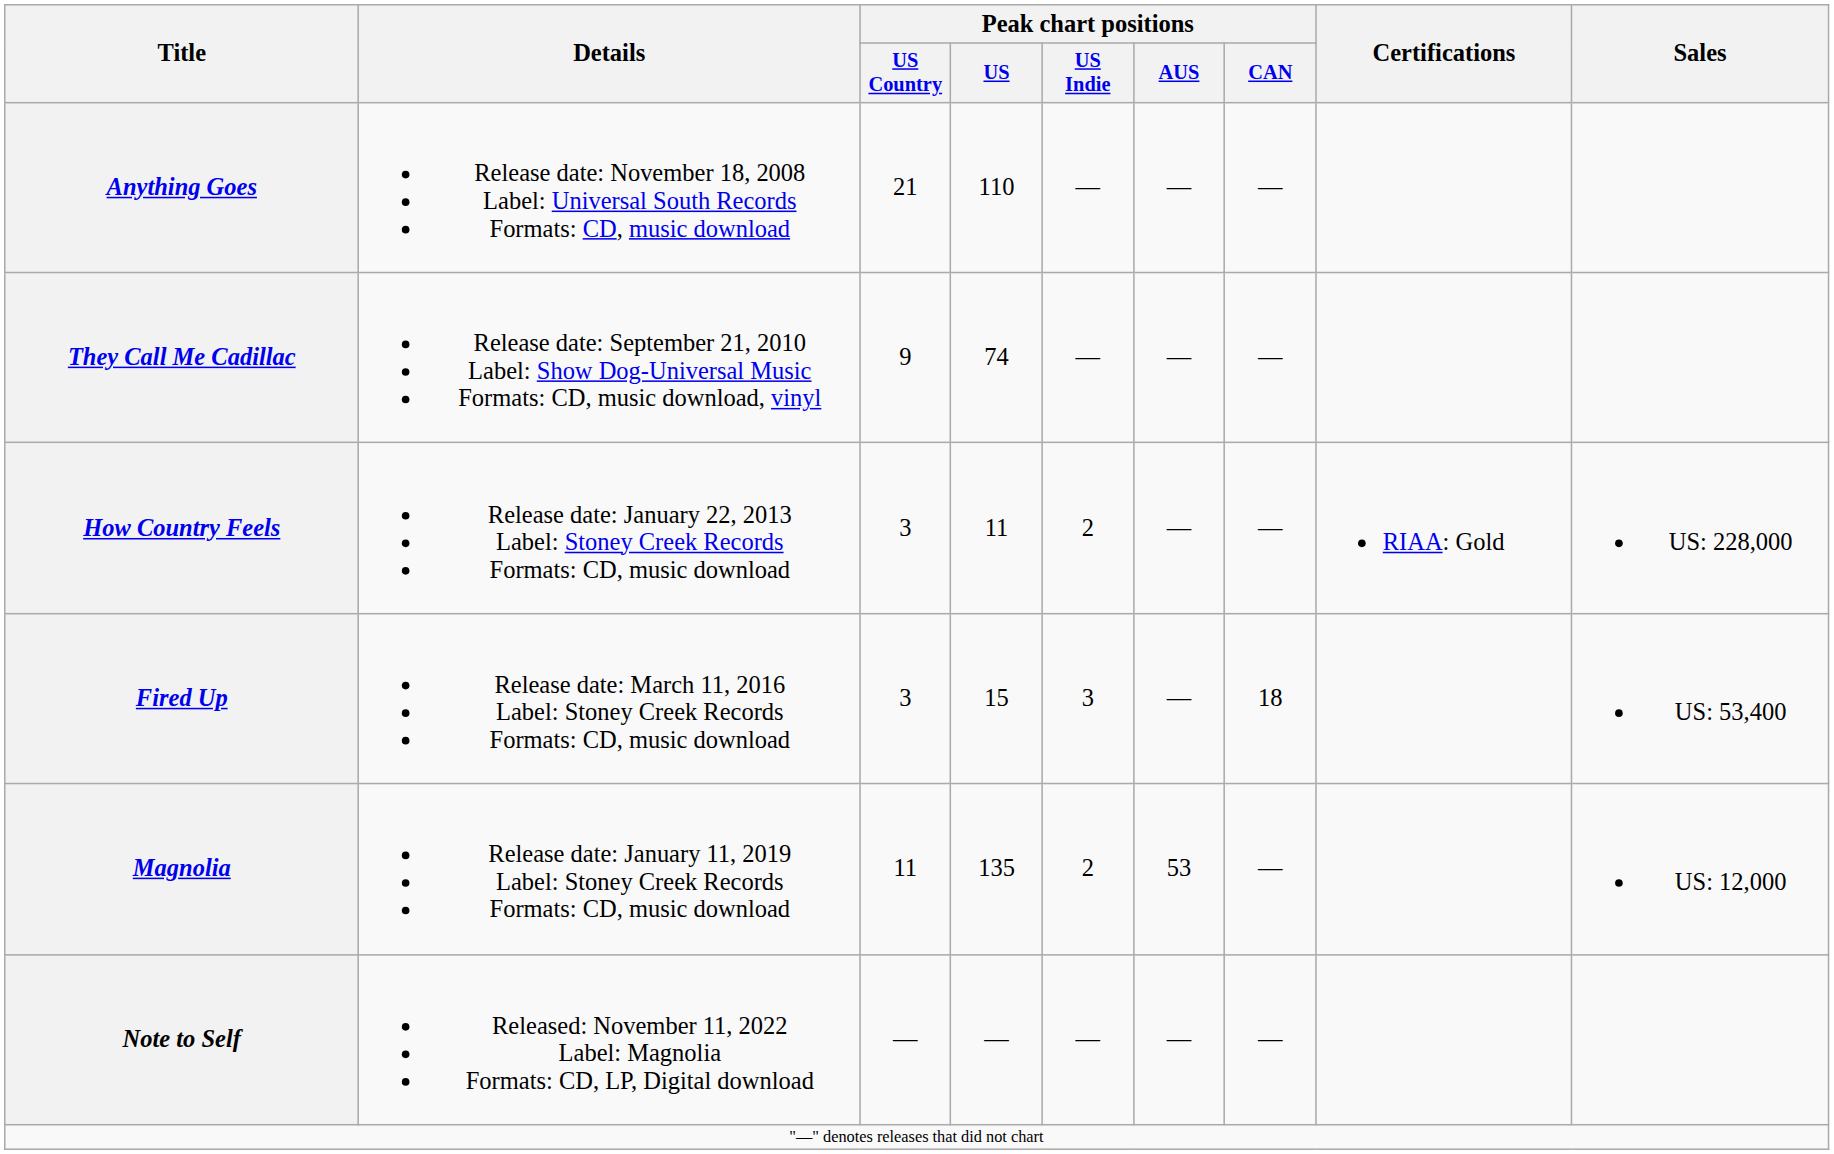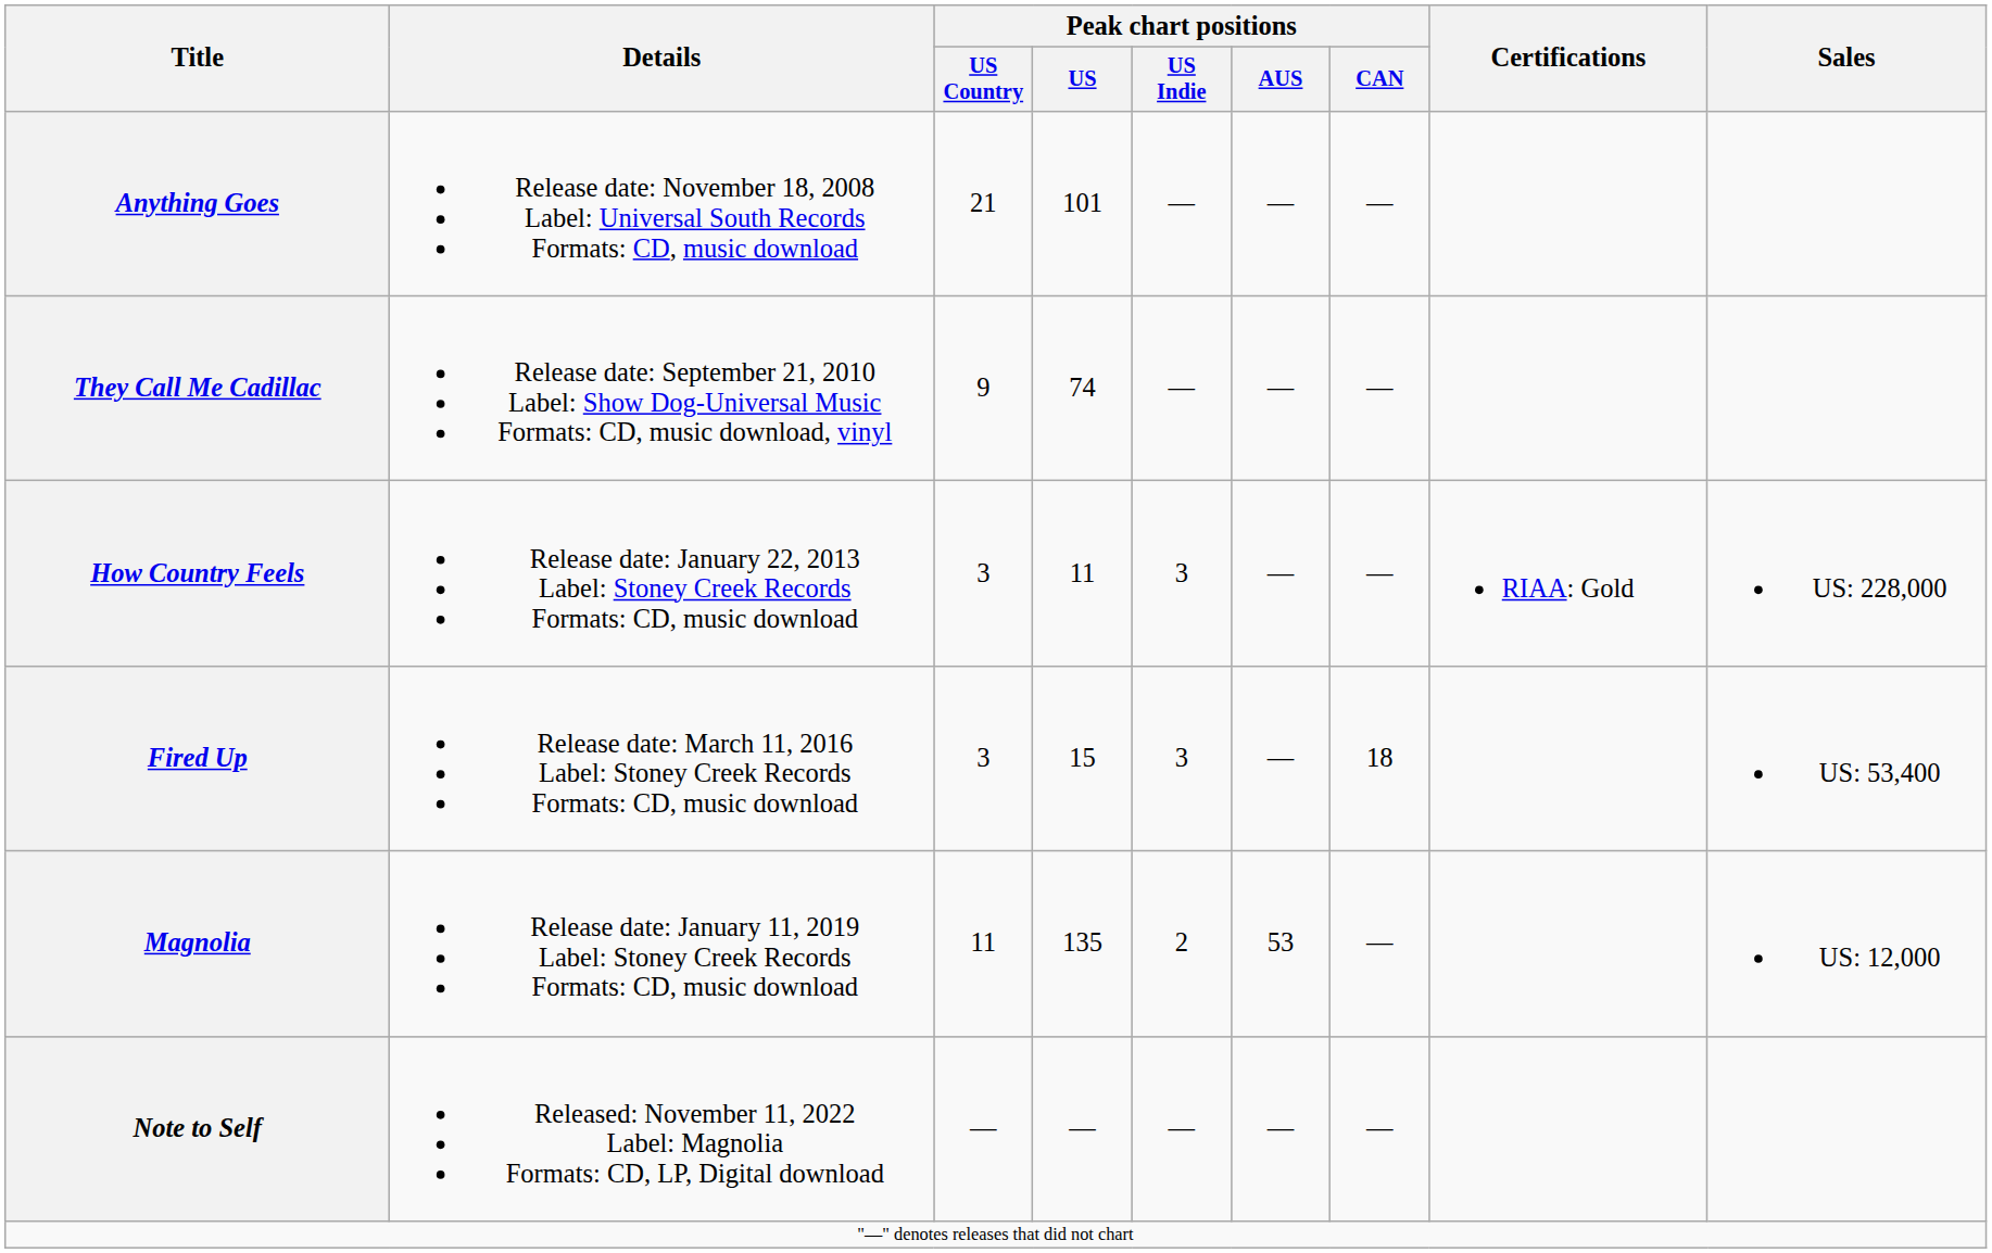 <table class="wikitable plainrowheaders" style="text-align:center;">
 <tr>
 <th rowspan="2" style="width:14em;">Title</th>
 <th rowspan="2" style="width:20em;">Details</th>
 <th colspan="5">Peak chart positions</th>
 <th rowspan="2" style="width:10em;">Certifications</th>
 <th rowspan="2" style="width:10em;">Sales</th>
 </tr>
 <tr style="font-size:smaller;">
 <th style="width:4em;"><a href='#'>US Country</a><br></th>
 <th style="width:4em;"><a href='#'>US</a><br></th>
 <th style="width:4em;"><a href='#'>US<br>Indie</a><br></th>
 <th style="width:4em;"><a href='#'>AUS</a><br></th>
 <th style="width:4em;"><a href='#'>CAN</a><br></th>
 </tr>
 <tr>
 <th scope="row"><em><a href='#'>Anything Goes</a></em></th>
 <td><br><ul><li>Release date: November 18, 2008</li><li>Label: <a href='#'>Universal South Records</a></li><li>Formats: <a href='#'>CD</a>, <a href='#'>music download</a></li></ul></td>
 <td>21</td>
-<td>110</td>
+<td>101</td>
 <td>—</td>
 <td>—</td>
 <td>—</td>
 <td></td>
 <td></td>
 </tr>
 <tr>
 <th scope="row"><em><a href='#'>They Call Me Cadillac</a></em></th>
 <td><br><ul><li>Release date: September 21, 2010</li><li>Label: <a href='#'>Show Dog-Universal Music</a></li><li>Formats: CD, music download, <a href='#'>vinyl</a></li></ul></td>
 <td>9</td>
 <td>74</td>
 <td>—</td>
 <td>—</td>
 <td>—</td>
 <td></td>
 <td></td>
 </tr>
 <tr>
 <th scope="row"><em><a href='#'>How Country Feels</a></em></th>
 <td><br><ul><li>Release date: January 22, 2013</li><li>Label: <a href='#'>Stoney Creek Records</a></li><li>Formats: CD, music download</li></ul></td>
 <td>3</td>
 <td>11</td>
-<td>2</td>
+<td>3</td>
 <td>—</td>
 <td>—</td>
 <td align="left"><br><ul><li><a href='#'>RIAA</a>: Gold</li></ul></td>
 <td><br><ul><li>US: 228,000</li></ul></td>
 </tr>
 <tr>
 <th scope="row"><em><a href='#'>Fired Up</a></em></th>
 <td><br><ul><li>Release date: March 11, 2016</li><li>Label: Stoney Creek Records</li><li>Formats: CD, music download</li></ul></td>
 <td>3</td>
 <td>15</td>
 <td>3</td>
 <td>—</td>
 <td>18</td>
 <td></td>
 <td><br><ul><li>US: 53,400</li></ul></td>
 </tr>
 <tr>
 <th scope="row"><em><a href='#'>Magnolia</a></em></th>
 <td><br><ul><li>Release date: January 11, 2019</li><li>Label: Stoney Creek Records</li><li>Formats: CD, music download</li></ul></td>
 <td>11</td>
 <td>135</td>
 <td>2</td>
 <td>53</td>
 <td>—</td>
 <td></td>
 <td><br><ul><li>US: 12,000</li></ul></td>
 </tr>
 <tr>
 <th scope="row"><em>Note to Self</em></th>
 <td><br><ul><li>Released: November 11, 2022</li><li>Label: Magnolia</li><li>Formats: CD, LP, Digital download</li></ul></td>
 <td>—</td>
 <td>—</td>
 <td>—</td>
 <td>—</td>
 <td>—</td>
 <td></td>
 <td></td>
 </tr>
 <tr>
 <td colspan="11" style="font-size:8pt">"—" denotes releases that did not chart</td>
 </tr>
 </table>
